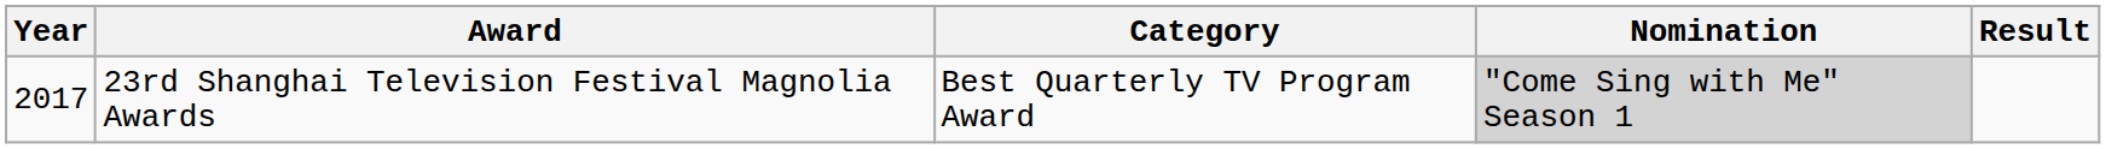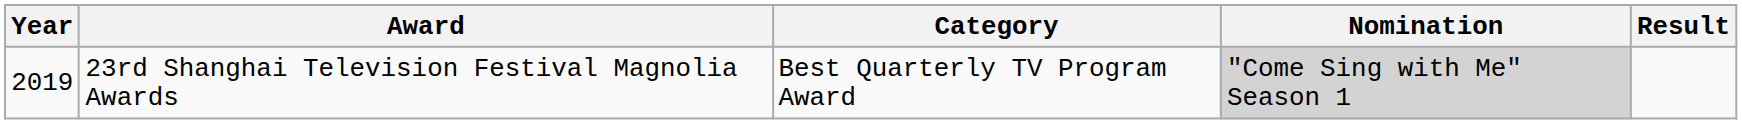 <table class="wikitable">
 <tr>
 <th>Year</th>
 <th>Award</th>
 <th>Category</th>
 <th>Nomination</th>
 <th>Result</th>
 </tr>
 <tr>
-<td>2017</td>
+<td>2019</td>
 <td>23rd Shanghai Television Festival Magnolia Awards</td>
 <td>Best Quarterly TV Program Award</td>
 <td style="background: lightgrey;">"Come Sing with Me" Season 1</td>
 <td></td>
 </tr>
 </table>
